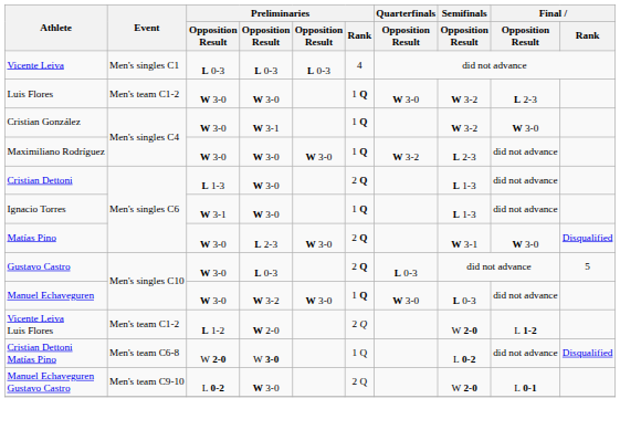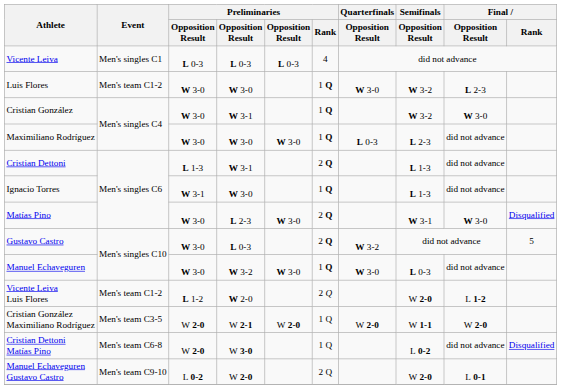 <table class=wikitable style="font-size:90%">
 <tr>
 <th rowspan="2">Athlete</th>
 <th rowspan="2">Event</th>
 <th colspan="4">Preliminaries</th>
 <th>Quarterfinals</th>
 <th>Semifinals</th>
 <th colspan="2">Final / </th>
 </tr>
 <tr>
 <th>Opposition<br>Result</th>
 <th>Opposition<br>Result</th>
 <th>Opposition<br>Result</th>
 <th>Rank</th>
 <th>Opposition<br>Result</th>
 <th>Opposition<br>Result</th>
 <th>Opposition<br>Result</th>
 <th>Rank</th>
 </tr>
 <tr>
 <td><a href='#'>Vicente Leiva</a></td>
 <td>Men's singles C1</td>
 <td align="center"><br><strong>L</strong> 0-3</td>
 <td align="center"><br><strong>L</strong> 0-3</td>
 <td align="center"><br><strong>L</strong> 0-3</td>
 <td align="center">4</td>
 <td align="center" colspan="4">did not advance</td>
 </tr>
 <tr>
 <td>Luis Flores</td>
 <td>Men's team C1-2</td>
 <td align="center"><br><strong>W</strong> 3-0</td>
 <td align="center"><br><strong>W</strong> 3-0</td>
 <td></td>
 <td align="center">1 <strong>Q</strong></td>
 <td align="center"><br><strong>W</strong> 3-0</td>
 <td align="center"><br><strong>W</strong> 3-2</td>
 <td align="center"><br><strong>L</strong> 2-3</td>
 <td align="center"></td>
 </tr>
 <tr>
 <td>Cristian González</td>
 <td rowspan="2">Men's singles C4</td>
 <td align="center"><br><strong>W</strong> 3-0</td>
 <td align="center"><br><strong>W</strong> 3-1</td>
 <td></td>
 <td align="center">1 <strong>Q</strong></td>
 <td></td>
 <td align="center"><br><strong>W</strong> 3-2</td>
 <td align="center"><br><strong>W</strong> 3-0</td>
 <td align="center"></td>
 </tr>
 <tr>
 <td>Maximiliano Rodríguez</td>
 <td align="center"><br><strong>W</strong> 3-0</td>
 <td align="center"><br><strong>W</strong> 3-0</td>
 <td align="center"><br><strong>W</strong> 3-0</td>
 <td align="center">1 <strong>Q</strong></td>
-<td align="center"><br><strong>W</strong> 3-2</td>
+<td align="center"><br><strong>L</strong> 0-3</td>
 <td align="center"><br><strong>L</strong> 2-3</td>
 <td align="center">did not advance</td>
 <td align="center"></td>
 </tr>
 <tr>
 <td><a href='#'>Cristian Dettoni</a></td>
 <td rowspan="3">Men's singles C6</td>
 <td align="center"><br><strong>L</strong> 1-3</td>
-<td align="center"><br><strong>W</strong> 3-0</td>
+<td align="center"><br><strong>W</strong> 3-1</td>
 <td></td>
 <td align="center">2 <strong>Q</strong></td>
 <td></td>
 <td align="center"><br><strong>L</strong> 1-3</td>
 <td align="center">did not advance</td>
 <td align="center"></td>
 </tr>
 <tr>
 <td>Ignacio Torres</td>
 <td align="center"><br><strong>W</strong> 3-1</td>
 <td align="center"><br><strong>W</strong> 3-0</td>
 <td></td>
 <td align="center">1 <strong>Q</strong></td>
 <td></td>
 <td align="center"><br><strong>L</strong> 1-3</td>
 <td align="center">did not advance</td>
 <td align="center"></td>
 </tr>
 <tr>
 <td><a href='#'>Matías Pino</a></td>
 <td align="center"><br><strong>W</strong> 3-0</td>
 <td align="center"><br><strong>L</strong> 2-3</td>
 <td align="center"><br><strong>W</strong> 3-0</td>
 <td align="center">2 <strong>Q</strong></td>
 <td></td>
 <td align="center"><br><strong>W</strong> 3-1</td>
 <td align="center"><br><strong>W</strong> 3-0</td>
 <td align="center"><a href='#'>Disqualified</a></td>
 </tr>
 <tr>
 <td><a href='#'>Gustavo Castro</a></td>
 <td rowspan="2">Men's singles C10</td>
 <td align="center"><br><strong>W</strong> 3-0</td>
 <td align="center"><br><strong>L</strong> 0-3</td>
 <td></td>
 <td align="center">2 <strong>Q</strong></td>
-<td align="center"><br><strong>L</strong> 0-3</td>
+<td align="center"><br><strong>W</strong> 3-2</td>
 <td align="center" colspan="2">did not advance</td>
 <td align="center">5</td>
 </tr>
 <tr>
 <td><a href='#'>Manuel Echaveguren</a></td>
 <td align="center"><br><strong>W</strong> 3-0</td>
 <td align="center"><br><strong>W</strong> 3-2</td>
 <td align="center"><br><strong>W</strong> 3-0</td>
 <td align="center">1 <strong>Q</strong></td>
 <td align="center"><br><strong>W</strong> 3-0</td>
 <td align="center"><br><strong>L</strong> 0-3</td>
 <td align="center">did not advance</td>
 <td align="center"></td>
 </tr>
 <tr>
 <td><a href='#'>Vicente Leiva</a><br>Luis Flores</td>
 <td>Men's team C1-2</td>
 <td align="center"><br><strong>L</strong> 1-2</td>
 <td align="center"><br><strong>W</strong> 2-0</td>
 <td></td>
 <td align="center">2 <em>Q<strong></td>
 <td></td>
 <td align="center"><br></strong>W<strong> 2-0</td>
 <td align="center"><br></strong>L<strong> 1-2</td>
 <td align="center"></td>
 </tr>
 <tr>
+<td>Cristian González<br>Maximiliano Rodríguez</td>
+<td>Men's team C3-5</td>
+<td align="center"><br></strong>W<strong> 2-0</td>
+<td align="center"><br></strong>W<strong> 2-1</td>
+<td align="center"><br></strong>W<strong> 2-0</td>
+<td align="center">1 </strong>Q<strong></td>
+<td align="center"><br></strong>W<strong> 2-0</td>
+<td align="center"><br></strong>W<strong> 1-1</td>
+<td align="center"><br></strong>W<strong> 2-0</td>
+<td align="center"></td>
+</tr>
+<tr>
 <td><a href='#'>Cristian Dettoni</a><br><a href='#'>Matías Pino</a></td>
 <td>Men's team C6-8</td>
 <td align="center"><br></strong>W<strong> 2-0</td>
 <td align="center"><br></strong>W<strong> 3-0</td>
 <td></td>
 <td align="center">1 </strong>Q<strong></td>
 <td></td>
 <td align="center"><br></strong>L<strong> 0-2</td>
 <td align="center">did not advance</td>
 <td align="center"><a href='#'>Disqualified</a></td>
 </tr>
 <tr>
 <td><a href='#'>Manuel Echaveguren</a><br><a href='#'>Gustavo Castro</a></td>
 <td>Men's team C9-10</td>
 <td align="center"><br></strong>L<strong> 0-2</td>
-<td align="center"><br><strong>W</strong> 3-0</td>
+<td align="center"><br></strong>W<strong> 2-0</td>
 <td></td>
 <td align="center">2 </strong>Q<strong></td>
 <td></td>
 <td align="center"><br></strong>W<strong> 2-0</td>
 <td align="center"><br></strong>L<strong> 0-1</td>
 <td align="center"></td>
 </tr>
 <tr>
 </tr>
 </table>
